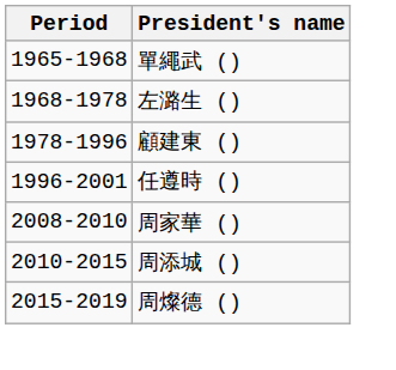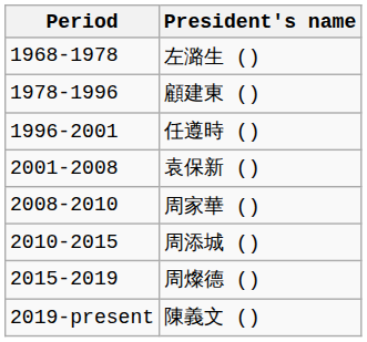 <table class="wikitable">
 <tr>
 <th>Period</th>
 <th>President's name</th>
-</tr>
-<tr>
-<td>1965-1968</td>
-<td>單繩武 ()</td>
 </tr>
 <tr>
 <td>1968-1978</td>
 <td>左潞生 ()</td>
 </tr>
 <tr>
 <td>1978-1996</td>
 <td>顧建東 ()</td>
 </tr>
 <tr>
 <td>1996-2001</td>
 <td>任遵時 ()</td>
 </tr>
 <tr>
+<td>2001-2008</td>
+<td>袁保新 ()</td>
+</tr>
+<tr>
 <td>2008-2010</td>
 <td>周家華 ()</td>
 </tr>
 <tr>
 <td>2010-2015</td>
 <td>周添城 ()</td>
 </tr>
 <tr>
 <td>2015-2019</td>
 <td>周燦德 ()</td>
 </tr>
+<tr>
+<td>2019-present</td>
+<td>陳義文 ()</td>
+</tr>
 </table>
